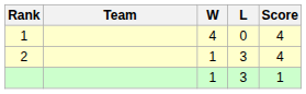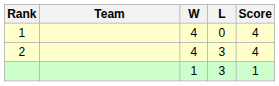 <table class="wikitable Sortable" style="text-align:center">
 <tr>
 <th width=30>Rank</th>
 <th width=180>Team</th>
 <th width=30>W</th>
 <th width=30>L</th>
 <th width=30>Score</th>
 </tr>
 <tr bgcolor="#ffffcc">
 <td>1</td>
 <td style="text-align:left;"> </td>
 <td>4</td>
 <td>0</td>
 <td>4</td>
 </tr>
 <tr bgcolor="#ffffcc">
 <td>2</td>
 <td style="text-align:left;"> </td>
-<td>1</td>
+<td>4</td>
 <td>3</td>
 <td>4</td>
 </tr>
 <tr bgcolor="ccffcc">
 <td></td>
 <td style="text-align:left;"> </td>
 <td>1</td>
 <td>3</td>
 <td>1</td>
 </tr>
 </table>
